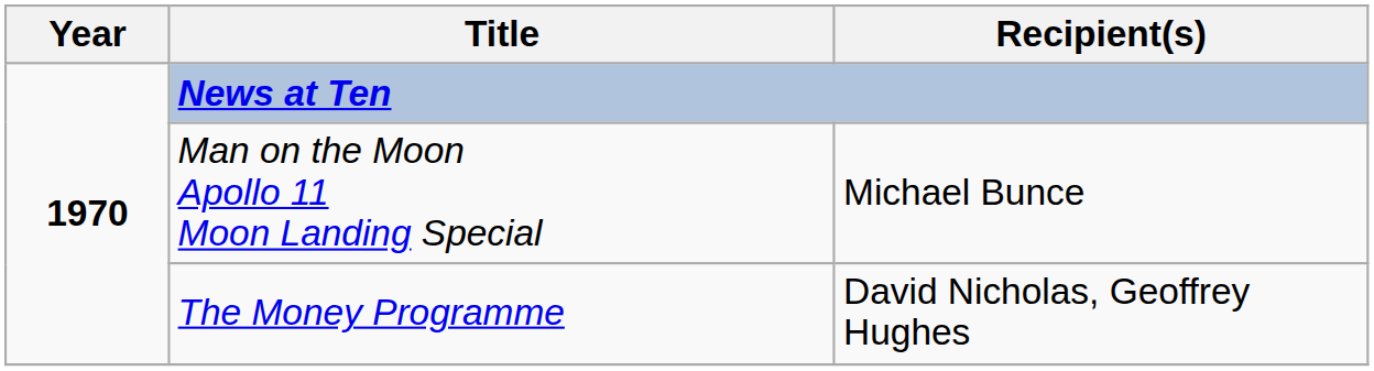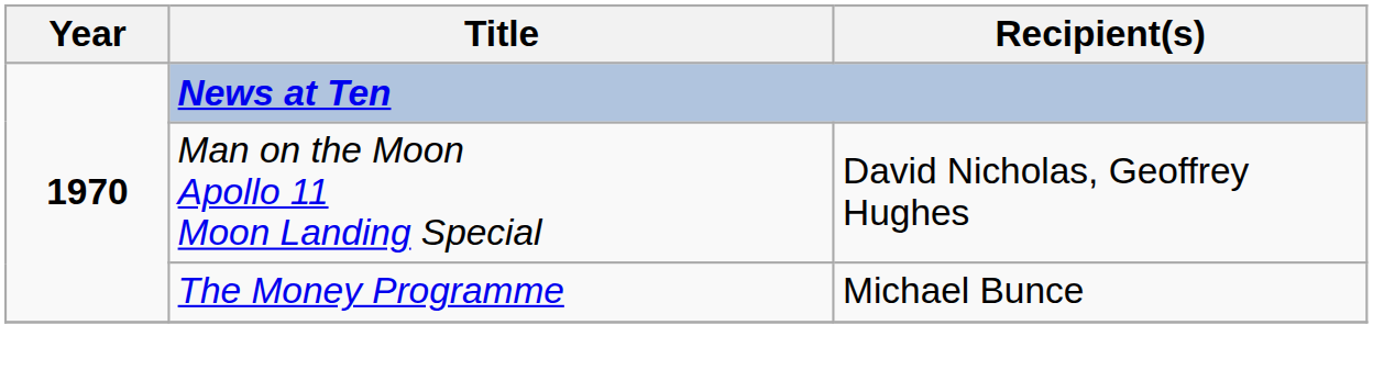 <table class="wikitable" width="95%">
 <tr>
 <th width=5%>Year</th>
 <th width=25%><strong>Title</strong></th>
 <th width=20%><strong>Recipient(s)</strong></th>
 </tr>
 <tr>
 <td rowspan="3" style="text-align:center;"><strong>1970</strong></td>
 <td colspan="2" style="background:#B0C4DE;"><strong><em><a href='#'>News at Ten</a></em></strong></td>
 </tr>
 <tr>
 <td><em>Man on the Moon<br><a href='#'>Apollo 11</a><br><a href='#'>Moon Landing</a> Special</em></td>
-<td>Michael Bunce</td>
+<td>David Nicholas, Geoffrey Hughes</td>
 </tr>
 <tr>
 <td><em><a href='#'>The Money Programme</a></em></td>
-<td>David Nicholas, Geoffrey Hughes</td>
+<td>Michael Bunce</td>
 </tr>
 <tr>
 </tr>
 </table>
